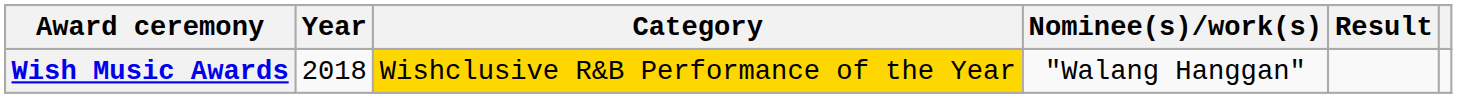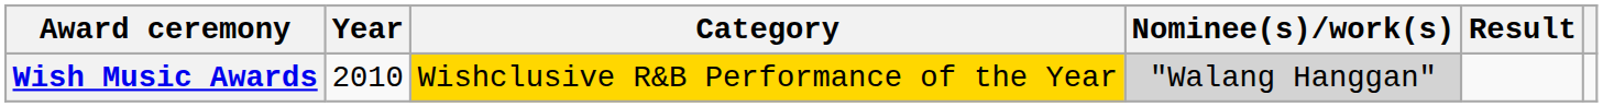 <table class="wikitable sortable">
 <tr>
 <th>Award ceremony</th>
 <th>Year</th>
 <th>Category</th>
 <th>Nominee(s)/work(s)</th>
 <th>Result</th>
 <th></th>
 </tr>
 <tr>
 <th><a href='#'>Wish Music Awards</a></th>
-<td>2018</td>
+<td>2010</td>
 <td style="background: gold;">Wishclusive R&B Performance of the Year</td>
-<td align=center>"Walang Hanggan"</td>
+<td align=center style="background: lightgrey;">"Walang Hanggan"</td>
 <td></td>
 <td></td>
 </tr>
 </table>
